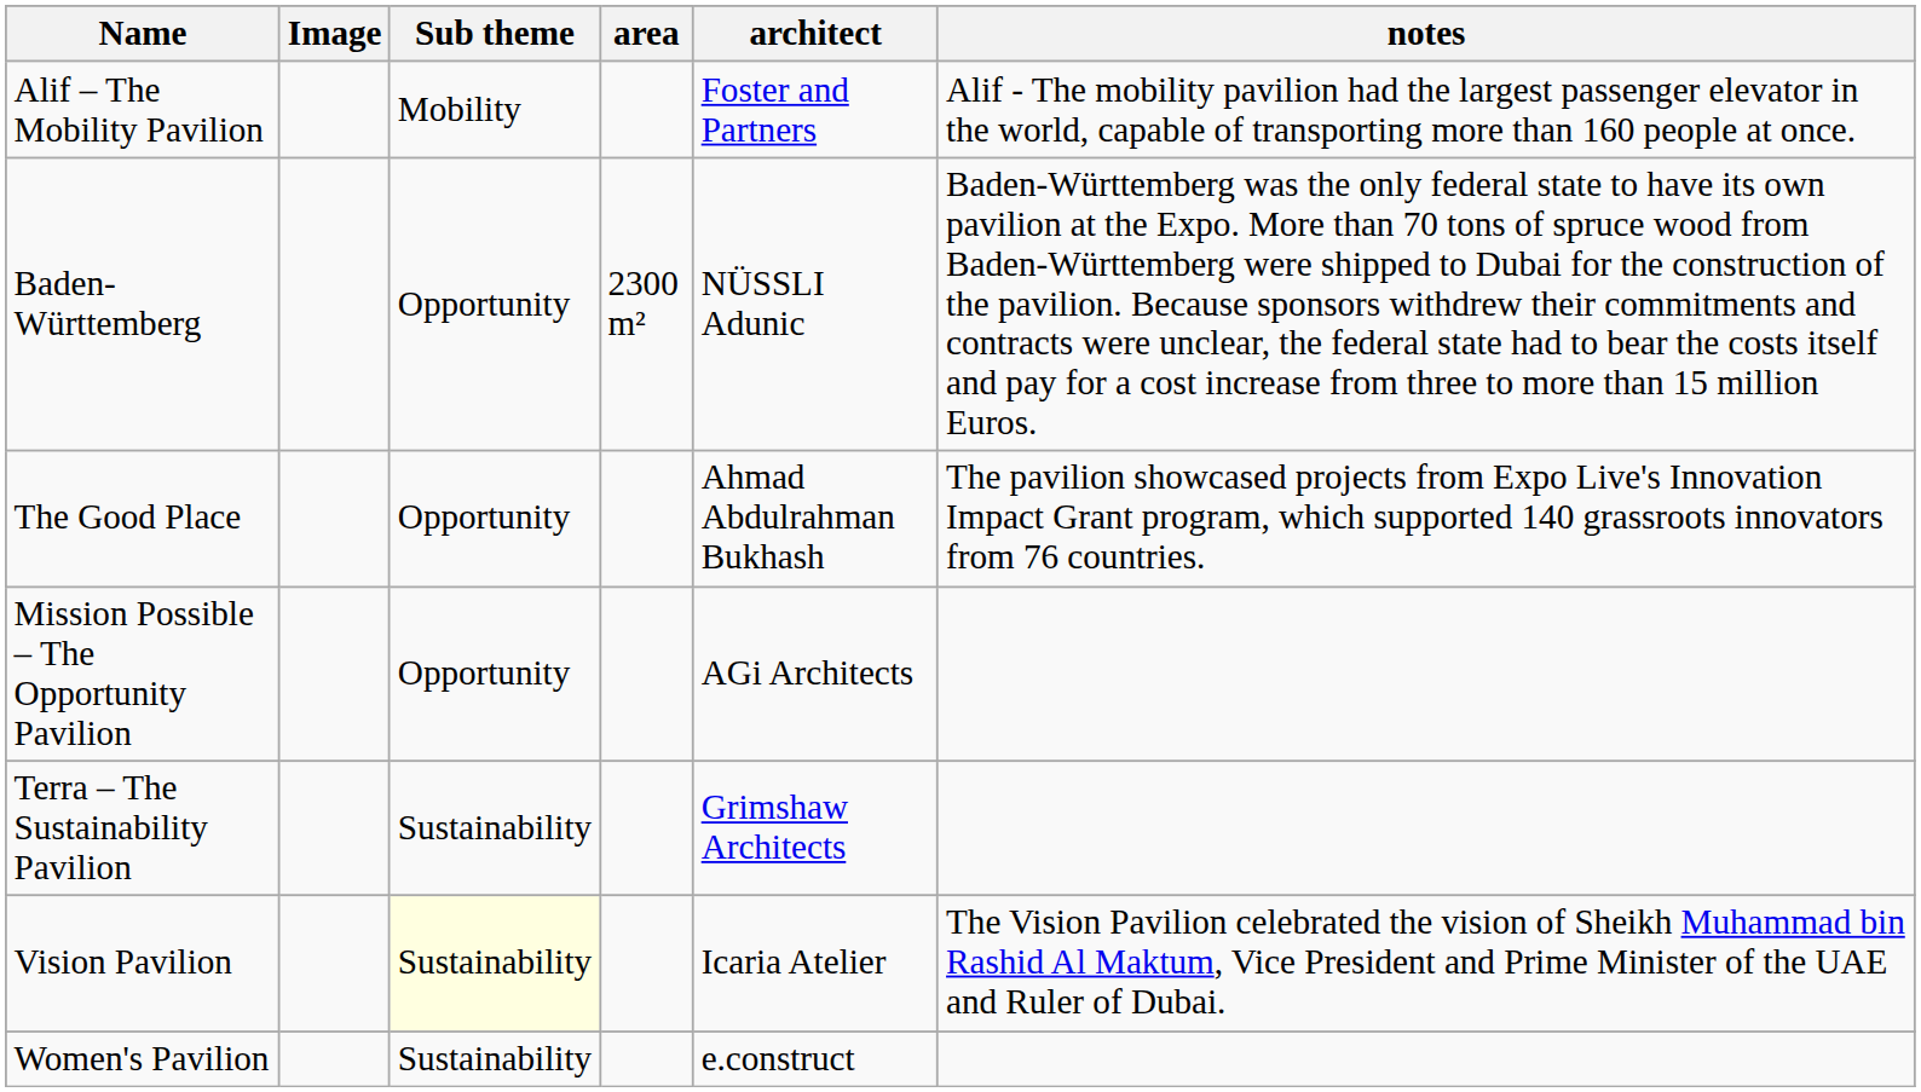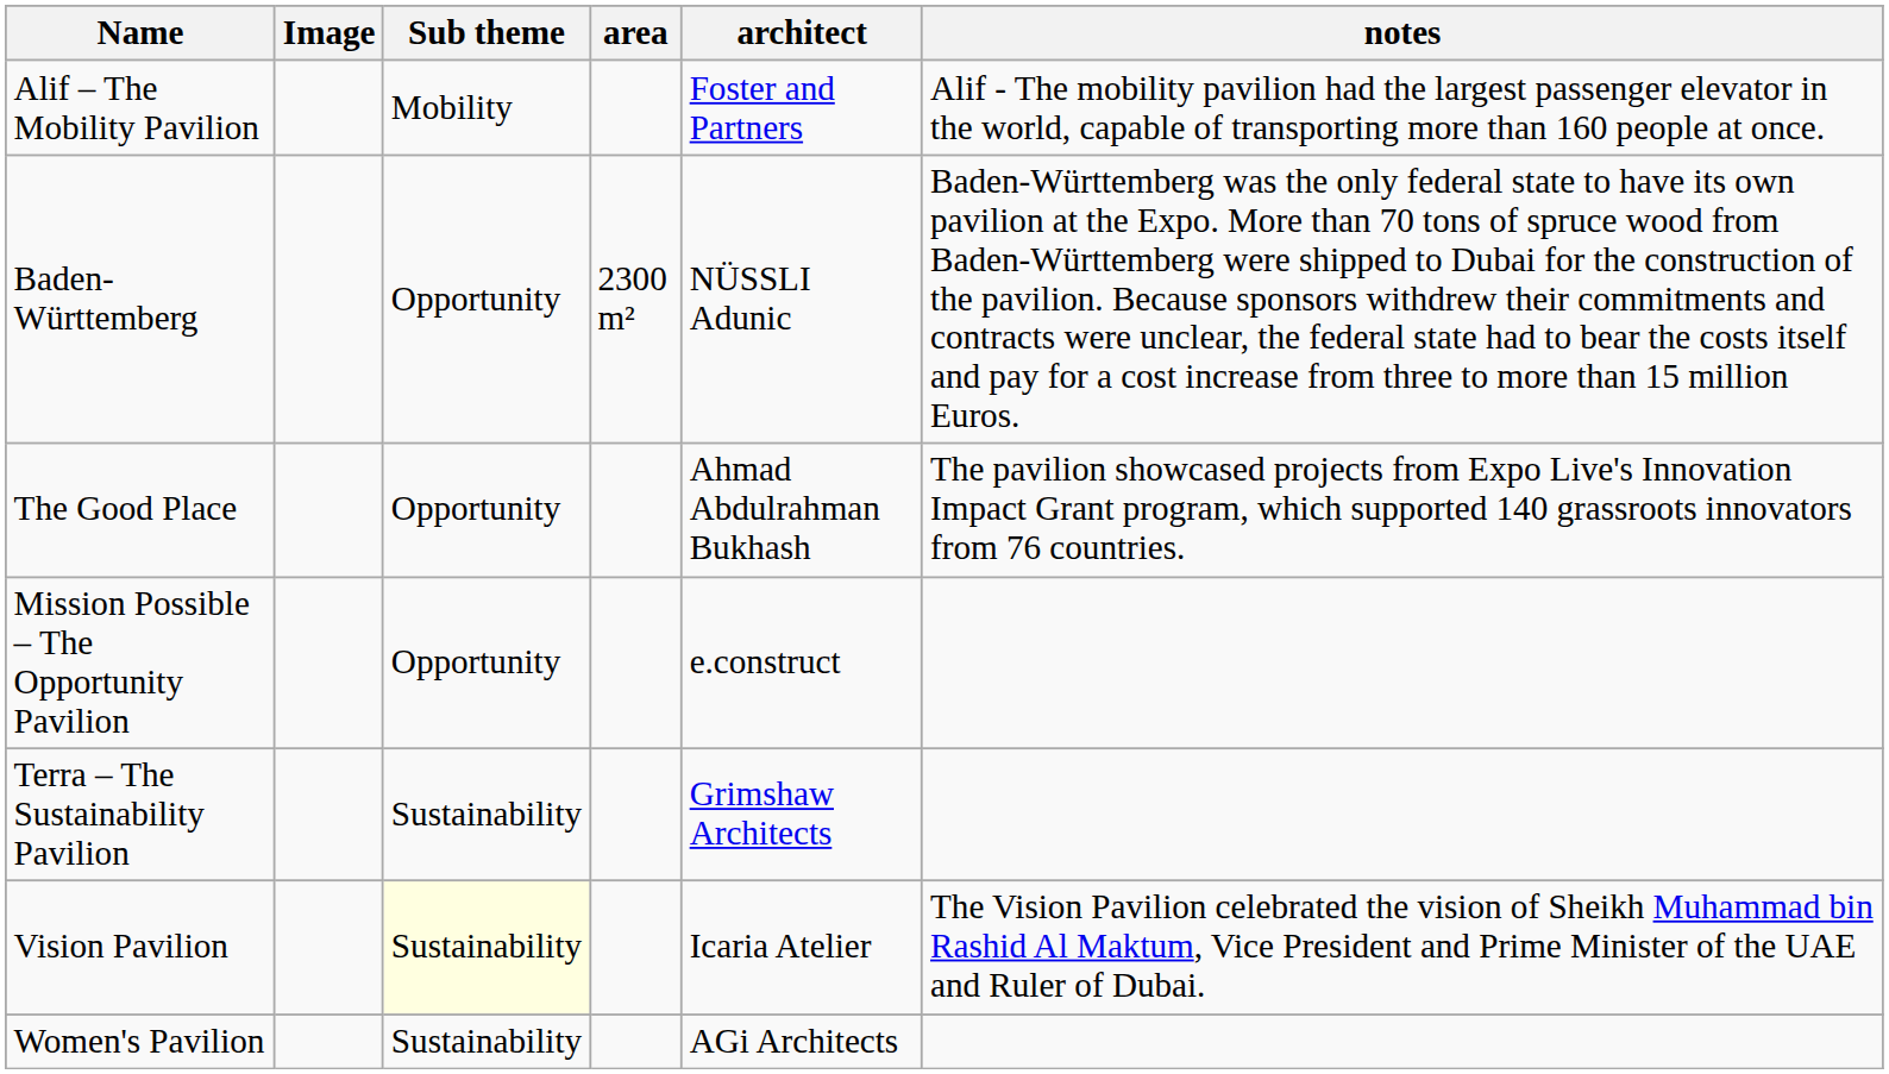 <table class="sortable wikitable">
 <tr style="background:#ececec;">
 <th>Name</th>
 <th>Image</th>
 <th>Sub theme</th>
 <th>area</th>
 <th>architect</th>
 <th>notes</th>
 </tr>
 <tr>
 <td>Alif – The Mobility Pavilion</td>
 <td></td>
 <td>Mobility</td>
 <td></td>
 <td><a href='#'>Foster and Partners</a></td>
 <td>Alif - The mobility pavilion had the largest passenger elevator in the world, capable of transporting more than 160 people at once.</td>
 </tr>
 <tr>
 <td>Baden-Württemberg</td>
 <td></td>
 <td>Opportunity</td>
 <td>2300 m²</td>
 <td>NÜSSLI Adunic</td>
 <td>Baden-Württemberg was the only federal state to have its own pavilion at the Expo. More than 70 tons of spruce wood from Baden-Württemberg were shipped to Dubai for the construction of the pavilion. Because sponsors withdrew their commitments and contracts were unclear, the federal state had to bear the costs itself and pay for a cost increase from three to more than 15 million Euros.</td>
 </tr>
 <tr>
 <td>The Good Place</td>
 <td></td>
 <td>Opportunity</td>
 <td></td>
 <td>Ahmad Abdulrahman Bukhash</td>
 <td>The pavilion showcased projects from Expo Live's Innovation Impact Grant program, which supported 140 grassroots innovators from 76 countries.</td>
 </tr>
 <tr>
 <td>Mission Possible – The Opportunity Pavilion</td>
 <td></td>
 <td>Opportunity</td>
 <td></td>
-<td>AGi Architects</td>
+<td>e.construct</td>
 <td></td>
 </tr>
 <tr>
 <td>Terra – The Sustainability Pavilion</td>
 <td></td>
 <td>Sustainability</td>
 <td></td>
 <td><a href='#'>Grimshaw Architects</a></td>
 <td></td>
 </tr>
 <tr>
 <td>Vision Pavilion</td>
 <td></td>
 <td style="background: lightyellow;">Sustainability</td>
 <td></td>
 <td>Icaria Atelier</td>
 <td>The Vision Pavilion celebrated the vision of Sheikh <a href='#'>Muhammad bin Rashid Al Maktum</a>, Vice President and Prime Minister of the UAE and Ruler of Dubai.</td>
 </tr>
 <tr>
 <td>Women's Pavilion</td>
 <td></td>
 <td>Sustainability</td>
 <td></td>
-<td>e.construct</td>
+<td>AGi Architects</td>
 <td></td>
 </tr>
 </table>
